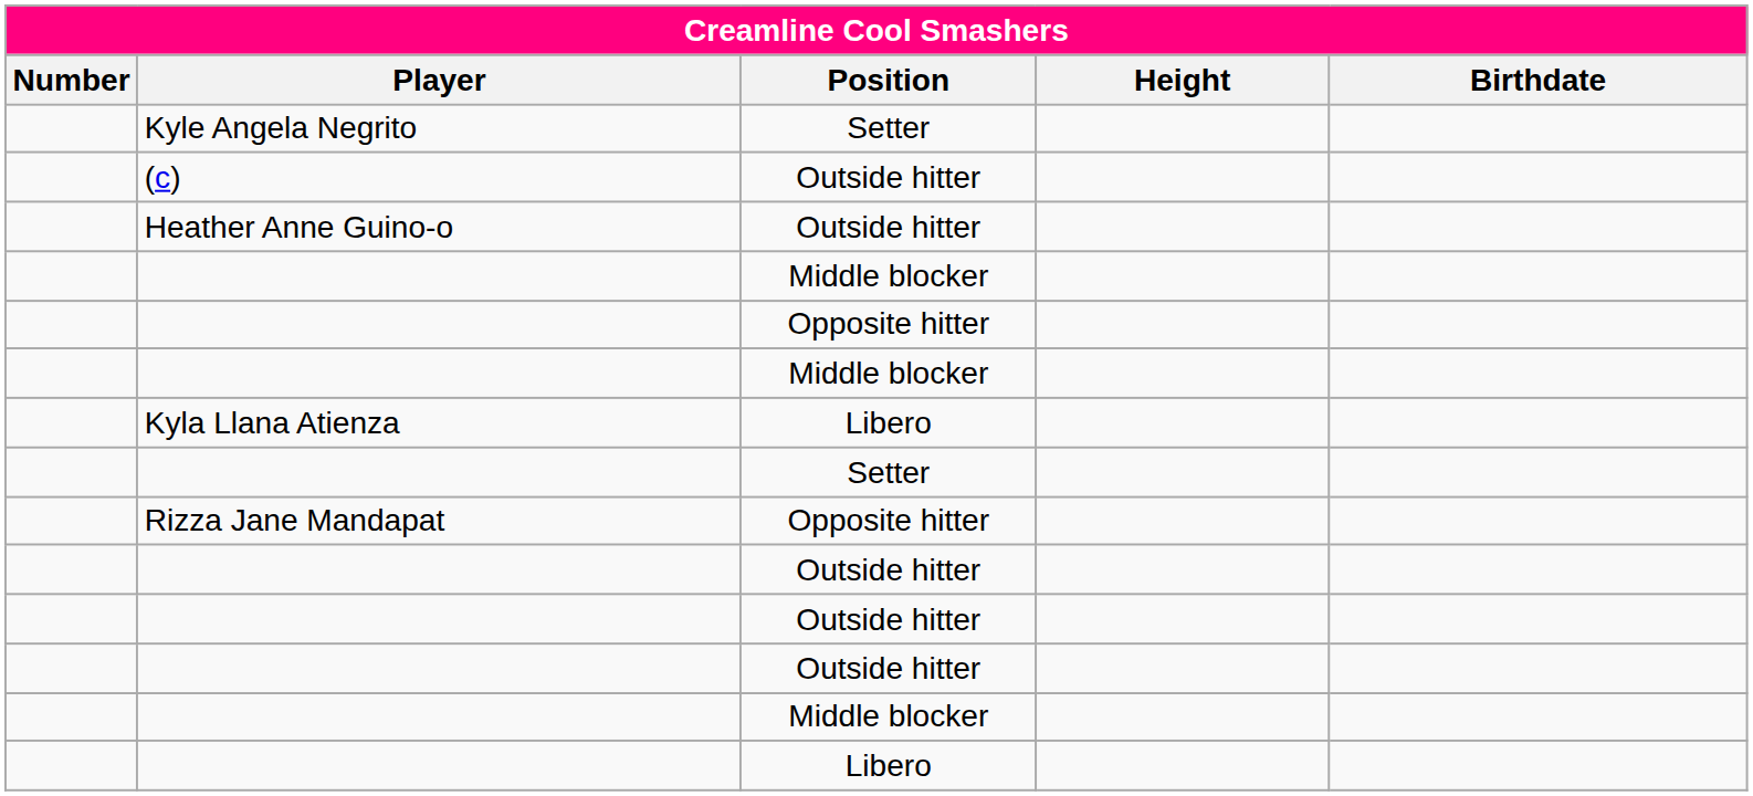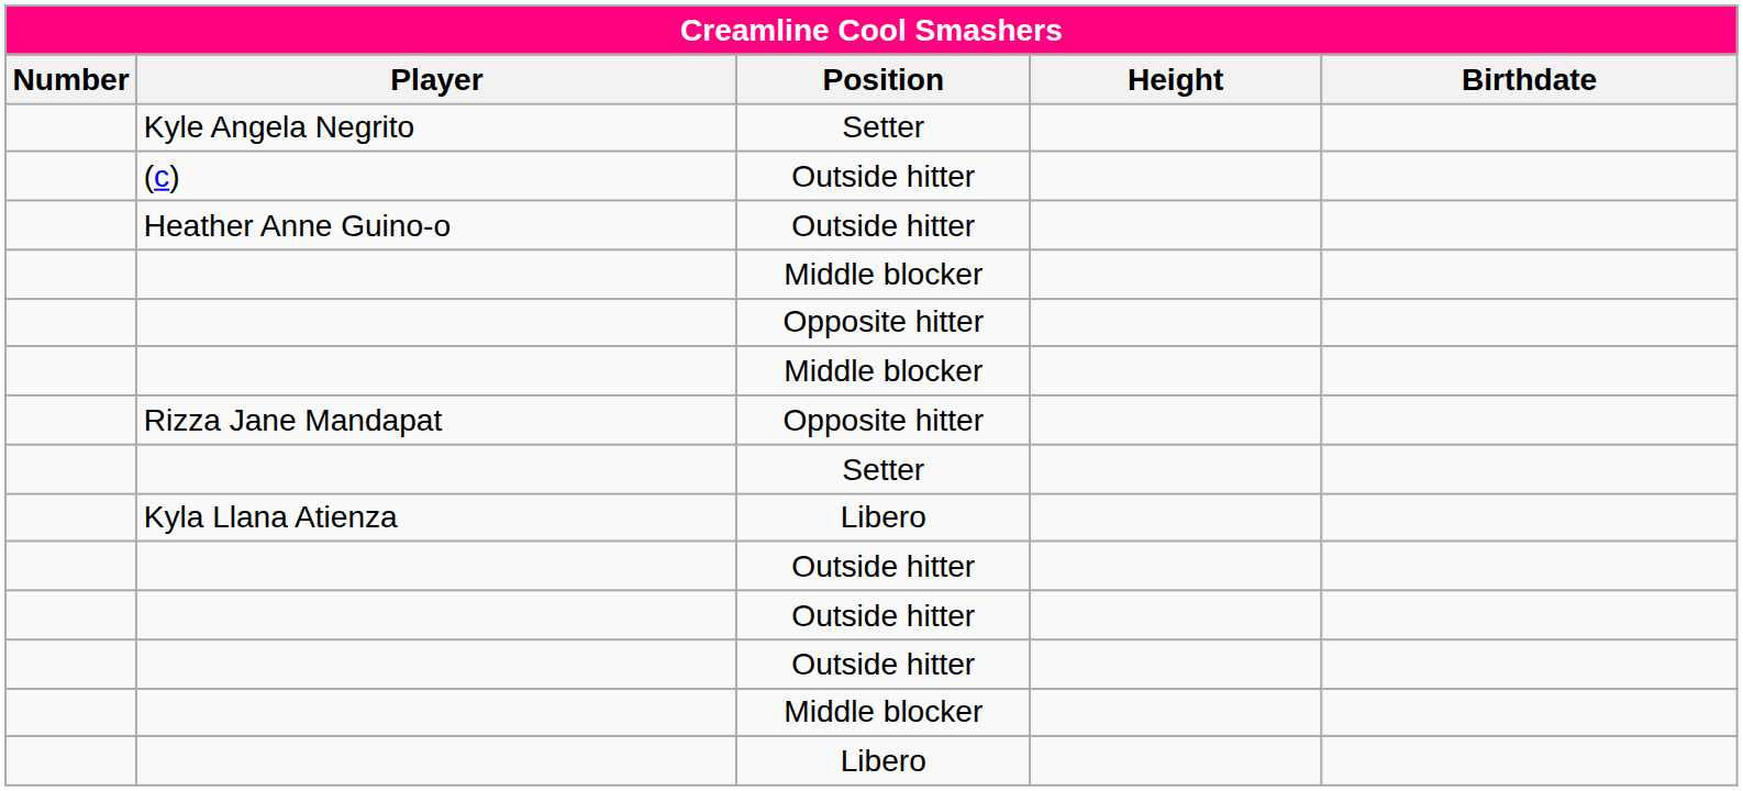 <table class="wikitable sortable" style="font-size:90%; text-align:left;">
 <tr>
 <th colspan="5" style= "background:#FF007F; color:white; text-align: center"><strong>Creamline Cool Smashers</strong></th>
 </tr>
 <tr style="background:#FFFFFF;">
 <th style= "align=center; width:2em;">Number</th>
 <th style= "align=center;width:19em;">Player</th>
 <th style= "align=center; width:9em;">Position</th>
 <th style= "align=center; width:9em;">Height</th>
 <th style= "align=center; width:13em;">Birthdate</th>
 </tr>
 <tr align=center>
 <td></td>
 <td align=left> Kyle Angela Negrito</td>
 <td>Setter</td>
 <td></td>
 <td align=right></td>
 </tr>
 <tr align=center>
 <td></td>
 <td align=left>  (<a href='#'>c</a>)</td>
 <td>Outside hitter</td>
 <td></td>
 <td align=right></td>
 </tr>
 <tr align=center>
 <td></td>
 <td align=left> Heather Anne Guino-o</td>
 <td>Outside hitter</td>
 <td></td>
 <td align=right></td>
 </tr>
 <tr align=center>
 <td></td>
 <td align=left> </td>
 <td>Middle blocker</td>
 <td></td>
 <td align=right></td>
 </tr>
 <tr align=center>
 <td></td>
 <td align=left> </td>
 <td>Opposite hitter</td>
 <td></td>
 <td align=right></td>
 </tr>
 <tr align=center>
 <td></td>
 <td align=left> </td>
 <td>Middle blocker</td>
 <td></td>
 <td align=right></td>
 </tr>
 <tr align=center>
 <td></td>
-<td align=left> Kyla Llana Atienza</td>
-<td>Libero</td>
+<td align=left> Rizza Jane Mandapat</td>
+<td>Opposite hitter</td>
 <td></td>
 <td align=right></td>
 </tr>
 <tr align=center>
 <td></td>
 <td align=left> </td>
 <td>Setter</td>
 <td></td>
 <td align=right></td>
 </tr>
 <tr align=center>
 <td></td>
-<td align=left> Rizza Jane Mandapat</td>
-<td>Opposite hitter</td>
+<td align=left> Kyla Llana Atienza</td>
+<td>Libero</td>
 <td></td>
 <td align=right></td>
 </tr>
 <tr align=center>
 <td></td>
 <td align=left> </td>
 <td>Outside hitter</td>
 <td></td>
 <td align=right></td>
 </tr>
 <tr align=center>
 <td></td>
 <td align=left> </td>
 <td>Outside hitter</td>
 <td></td>
 <td align=right></td>
 </tr>
 <tr align=center>
 <td></td>
 <td align=left> </td>
 <td>Outside hitter</td>
 <td></td>
 <td align=right></td>
 </tr>
 <tr align=center>
 <td></td>
 <td align=left> </td>
 <td>Middle blocker</td>
 <td></td>
 <td align=right></td>
 </tr>
 <tr align=center>
 <td></td>
 <td align=left> </td>
 <td>Libero</td>
 <td></td>
 <td align=right></td>
 </tr>
 </table>
